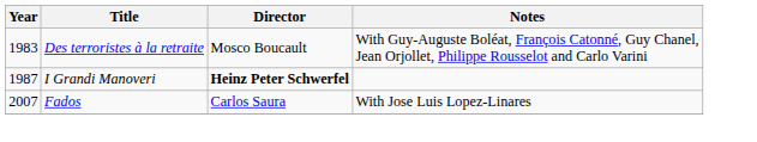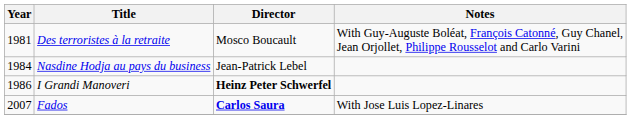 <table class="wikitable">
 <tr>
 <th>Year</th>
 <th>Title</th>
 <th>Director</th>
 <th>Notes</th>
 </tr>
 <tr>
-<td>1983</td>
+<td>1981</td>
 <td><em><a href='#'>Des terroristes à la retraite</a></em></td>
 <td>Mosco Boucault</td>
 <td>With Guy-Auguste Boléat, <a href='#'>François Catonné</a>, Guy Chanel,<br>Jean Orjollet, <a href='#'>Philippe Rousselot</a> and Carlo Varini</td>
 </tr>
 <tr>
-<td>1987</td>
+<td>1984</td>
+<td><em><a href='#'>Nasdine Hodja au pays du business</a></em></td>
+<td>Jean-Patrick Lebel</td>
+<td></td>
+</tr>
+<tr>
+<td>1986</td>
 <td><em>I Grandi Manoveri</em></td>
 <td><strong>Heinz Peter Schwerfel</strong></td>
 <td></td>
 </tr>
 <tr>
 <td>2007</td>
 <td><em><a href='#'>Fados</a></em></td>
-<td><a href='#'>Carlos Saura</a></td>
+<td><strong><a href='#'>Carlos Saura</a></strong></td>
 <td>With Jose Luis Lopez-Linares</td>
 </tr>
 <tr>
 </tr>
 </table>
